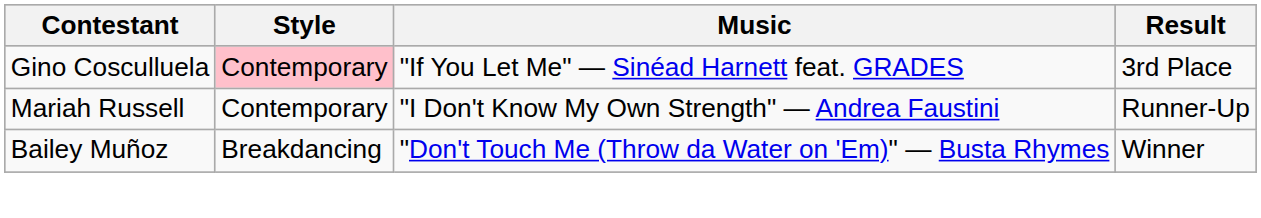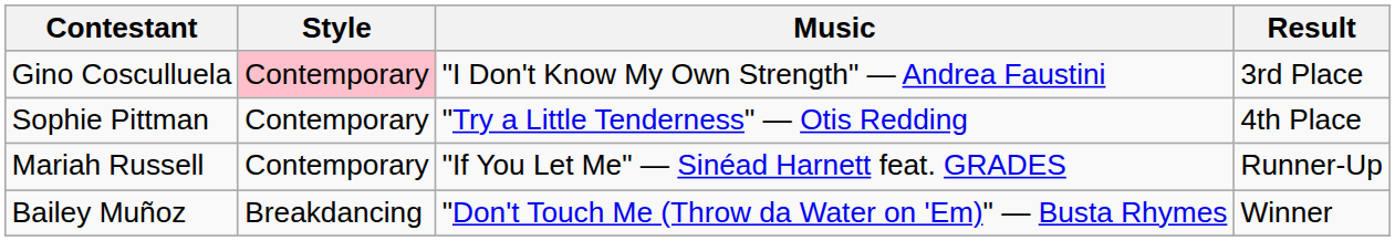 <table class="wikitable">
 <tr>
 <th>Contestant</th>
 <th>Style</th>
 <th>Music</th>
 <th>Result</th>
 </tr>
 <tr>
 <td>Gino Cosculluela</td>
 <td style="background: pink;">Contemporary</td>
-<td>"If You Let Me" — <a href='#'>Sinéad Harnett</a> feat. <a href='#'>GRADES</a></td>
+<td>"I Don't Know My Own Strength" — <a href='#'>Andrea Faustini</a></td>
 <td>3rd Place</td>
+</tr>
+<tr>
+<td>Sophie Pittman</td>
+<td>Contemporary</td>
+<td>"<a href='#'>Try a Little Tenderness</a>" — <a href='#'>Otis Redding</a></td>
+<td>4th Place</td>
 </tr>
 <tr>
 <td>Mariah Russell</td>
 <td>Contemporary</td>
-<td>"I Don't Know My Own Strength" — <a href='#'>Andrea Faustini</a></td>
+<td>"If You Let Me" — <a href='#'>Sinéad Harnett</a> feat. <a href='#'>GRADES</a></td>
 <td>Runner-Up</td>
 </tr>
 <tr>
 <td>Bailey Muñoz</td>
 <td>Breakdancing</td>
 <td>"<a href='#'>Don't Touch Me (Throw da Water on 'Em)</a>" — <a href='#'>Busta Rhymes</a></td>
 <td>Winner</td>
 </tr>
 </table>
